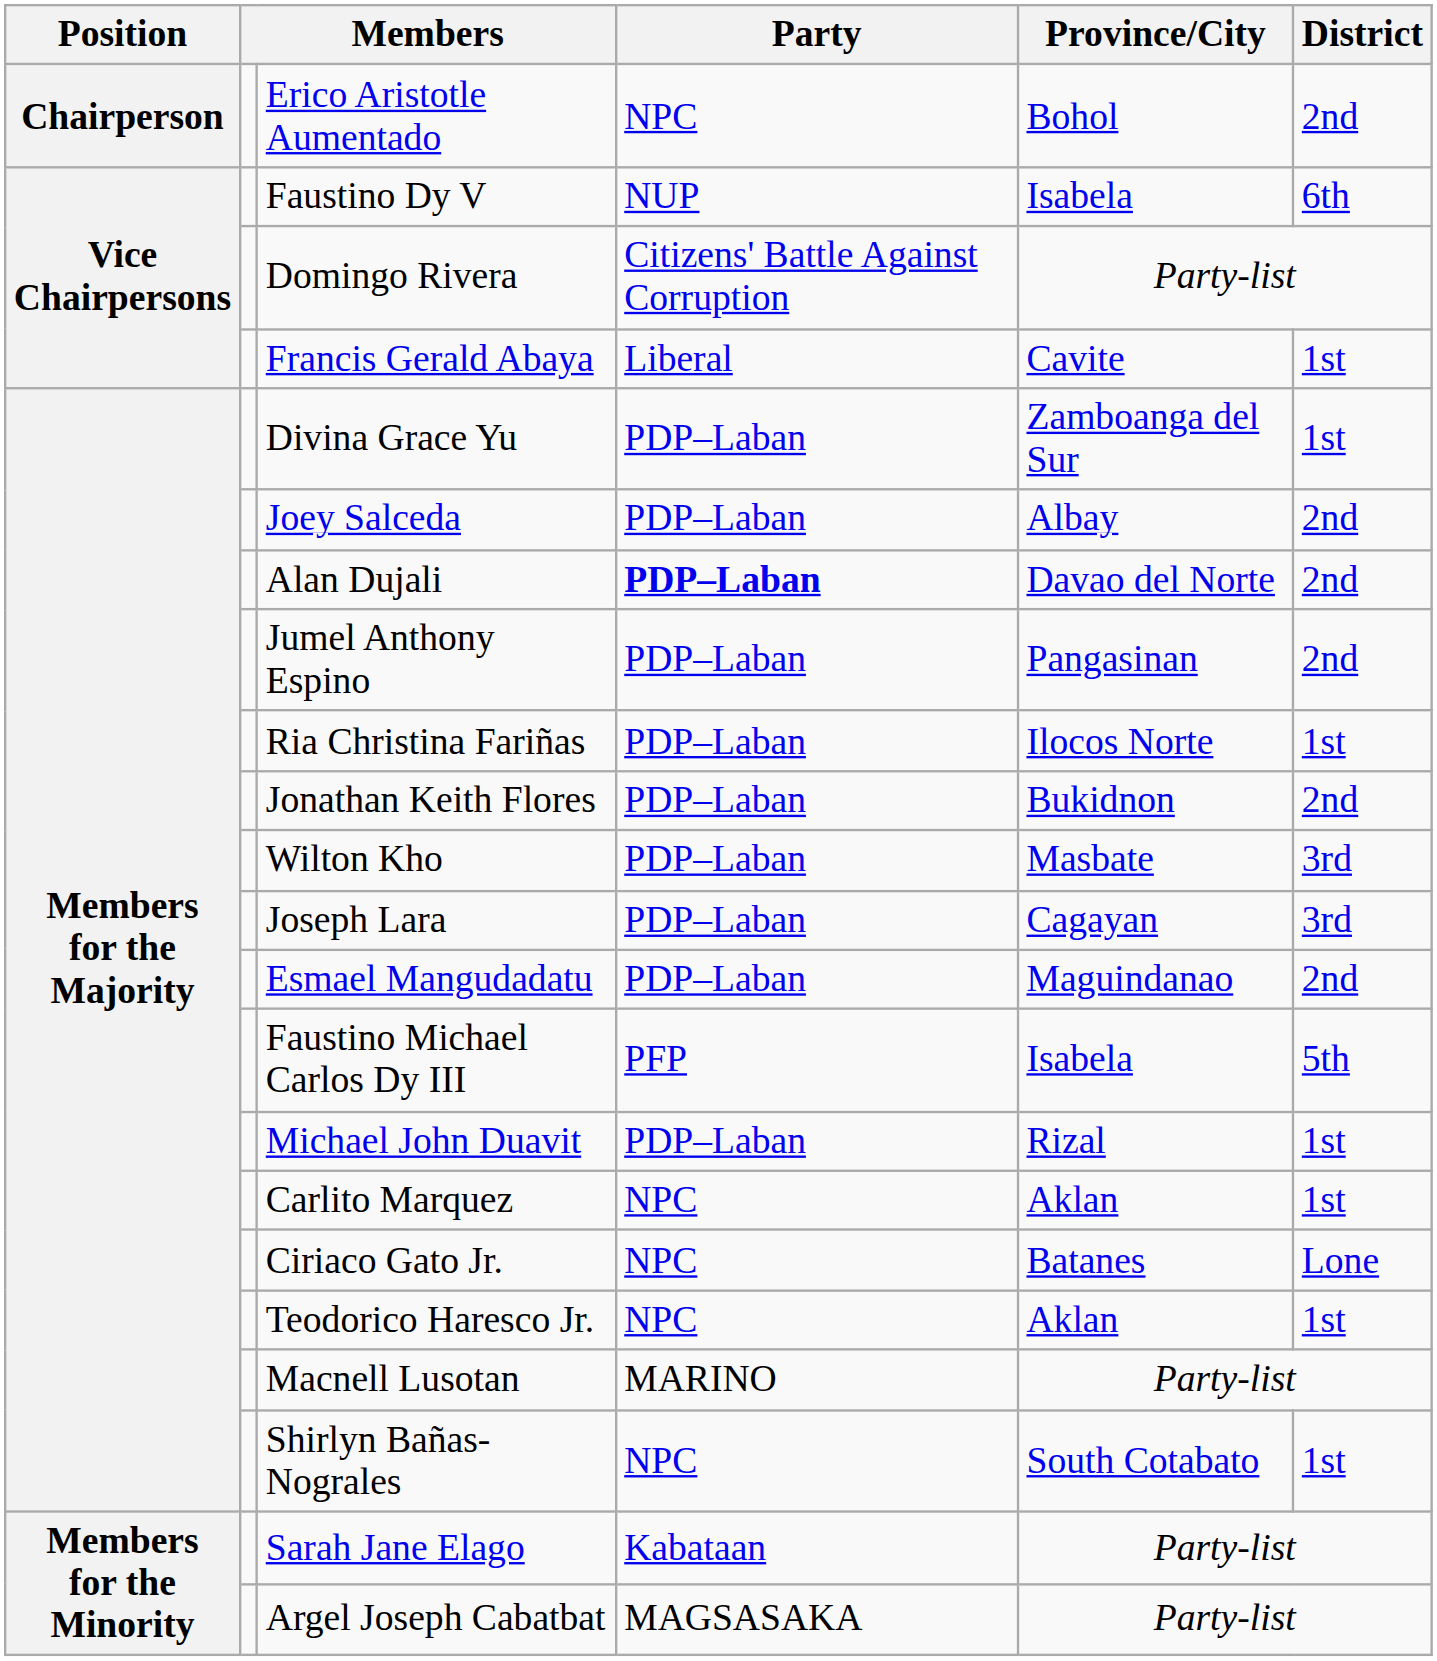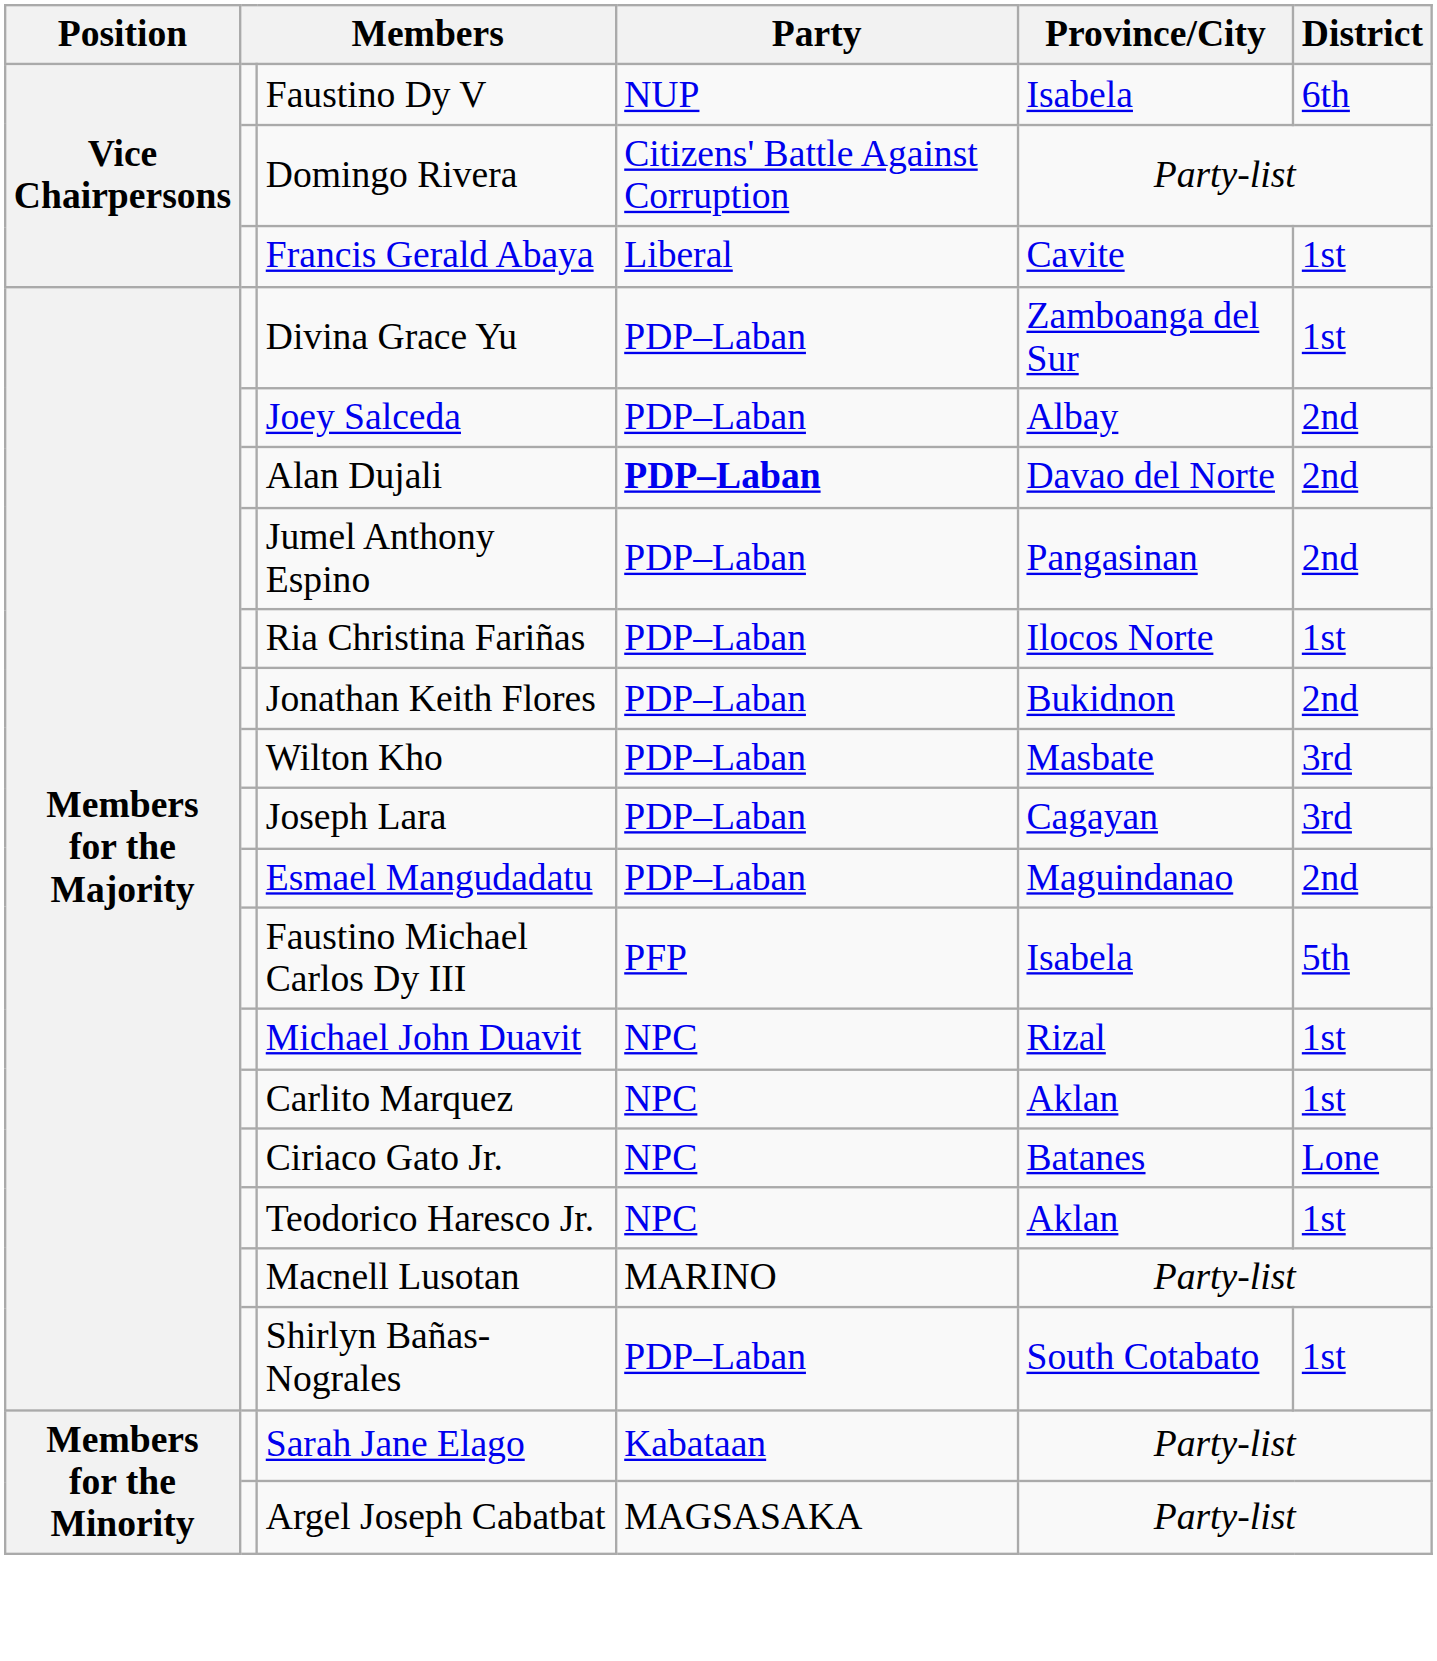 <table class="wikitable" style="font-size: 100%;">
 <tr>
 <th>Position</th>
 <th colspan="2">Members</th>
 <th>Party</th>
 <th>Province/City</th>
 <th>District</th>
-</tr>
-<tr>
-<th>Chairperson</th>
-<td></td>
-<td><a href='#'>Erico Aristotle Aumentado</a></td>
-<td><a href='#'>NPC</a></td>
-<td><a href='#'>Bohol</a></td>
-<td><a href='#'>2nd</a></td>
 </tr>
 <tr>
 <th rowspan="3">Vice<br>Chairpersons</th>
 <td></td>
 <td>Faustino Dy V</td>
 <td><a href='#'>NUP</a></td>
 <td><a href='#'>Isabela</a></td>
 <td><a href='#'>6th</a></td>
 </tr>
 <tr>
 <td></td>
 <td>Domingo Rivera</td>
 <td><a href='#'>Citizens' Battle Against Corruption</a></td>
 <td align="center" colspan="2"><em>Party-list</em></td>
 </tr>
 <tr>
 <td></td>
 <td><a href='#'>Francis Gerald Abaya</a></td>
 <td><a href='#'>Liberal</a></td>
 <td><a href='#'>Cavite</a></td>
 <td><a href='#'>1st</a></td>
 </tr>
 <tr>
 <th rowspan="16">Members<br>for the<br>Majority</th>
 <td></td>
 <td>Divina Grace Yu</td>
 <td><a href='#'>PDP–Laban</a></td>
 <td><a href='#'>Zamboanga del Sur</a></td>
 <td><a href='#'>1st</a></td>
 </tr>
 <tr>
 <td></td>
 <td><a href='#'>Joey Salceda</a></td>
 <td><a href='#'>PDP–Laban</a></td>
 <td><a href='#'>Albay</a></td>
 <td><a href='#'>2nd</a></td>
 </tr>
 <tr>
 <td></td>
 <td>Alan Dujali</td>
 <td><strong><a href='#'>PDP–Laban</a></strong></td>
 <td><a href='#'>Davao del Norte</a></td>
 <td><a href='#'>2nd</a></td>
 </tr>
 <tr>
 <td></td>
 <td>Jumel Anthony Espino</td>
 <td><a href='#'>PDP–Laban</a></td>
 <td><a href='#'>Pangasinan</a></td>
 <td><a href='#'>2nd</a></td>
 </tr>
 <tr>
 <td></td>
 <td>Ria Christina Fariñas</td>
 <td><a href='#'>PDP–Laban</a></td>
 <td><a href='#'>Ilocos Norte</a></td>
 <td><a href='#'>1st</a></td>
 </tr>
 <tr>
 <td></td>
 <td>Jonathan Keith Flores</td>
 <td><a href='#'>PDP–Laban</a></td>
 <td><a href='#'>Bukidnon</a></td>
 <td><a href='#'>2nd</a></td>
 </tr>
 <tr>
 <td></td>
 <td>Wilton Kho</td>
 <td><a href='#'>PDP–Laban</a></td>
 <td><a href='#'>Masbate</a></td>
 <td><a href='#'>3rd</a></td>
 </tr>
 <tr>
 <td></td>
 <td>Joseph Lara</td>
 <td><a href='#'>PDP–Laban</a></td>
 <td><a href='#'>Cagayan</a></td>
 <td><a href='#'>3rd</a></td>
 </tr>
 <tr>
 <td></td>
 <td><a href='#'>Esmael Mangudadatu</a></td>
 <td><a href='#'>PDP–Laban</a></td>
 <td><a href='#'>Maguindanao</a></td>
 <td><a href='#'>2nd</a></td>
 </tr>
 <tr>
 <td></td>
 <td>Faustino Michael Carlos Dy III</td>
 <td><a href='#'>PFP</a></td>
 <td><a href='#'>Isabela</a></td>
 <td><a href='#'>5th</a></td>
 </tr>
 <tr>
 <td></td>
 <td><a href='#'>Michael John Duavit</a></td>
-<td><a href='#'>PDP–Laban</a></td>
+<td><a href='#'>NPC</a></td>
 <td><a href='#'>Rizal</a></td>
 <td><a href='#'>1st</a></td>
 </tr>
 <tr>
 <td></td>
 <td>Carlito Marquez</td>
 <td><a href='#'>NPC</a></td>
 <td><a href='#'>Aklan</a></td>
 <td><a href='#'>1st</a></td>
 </tr>
 <tr>
 <td></td>
 <td>Ciriaco Gato Jr.</td>
 <td><a href='#'>NPC</a></td>
 <td><a href='#'>Batanes</a></td>
 <td><a href='#'>Lone</a></td>
 </tr>
 <tr>
 <td></td>
 <td>Teodorico Haresco Jr.</td>
 <td><a href='#'>NPC</a></td>
 <td><a href='#'>Aklan</a></td>
 <td><a href='#'>1st</a></td>
 </tr>
 <tr>
 <td></td>
 <td>Macnell Lusotan</td>
 <td>MARINO</td>
 <td align="center" colspan="2"><em>Party-list</em></td>
 </tr>
 <tr>
 <td></td>
 <td>Shirlyn Bañas-Nograles</td>
-<td><a href='#'>NPC</a></td>
+<td><a href='#'>PDP–Laban</a></td>
 <td><a href='#'>South Cotabato</a></td>
 <td><a href='#'>1st</a></td>
 </tr>
 <tr>
 <th rowspan="2">Members<br>for the<br>Minority</th>
 <td></td>
 <td><a href='#'>Sarah Jane Elago</a></td>
 <td><a href='#'>Kabataan</a></td>
 <td align="center" colspan="2"><em>Party-list</em></td>
 </tr>
 <tr>
 <td></td>
 <td>Argel Joseph Cabatbat</td>
 <td>MAGSASAKA</td>
 <td align="center" colspan="2"><em>Party-list</em></td>
 </tr>
 </table>
